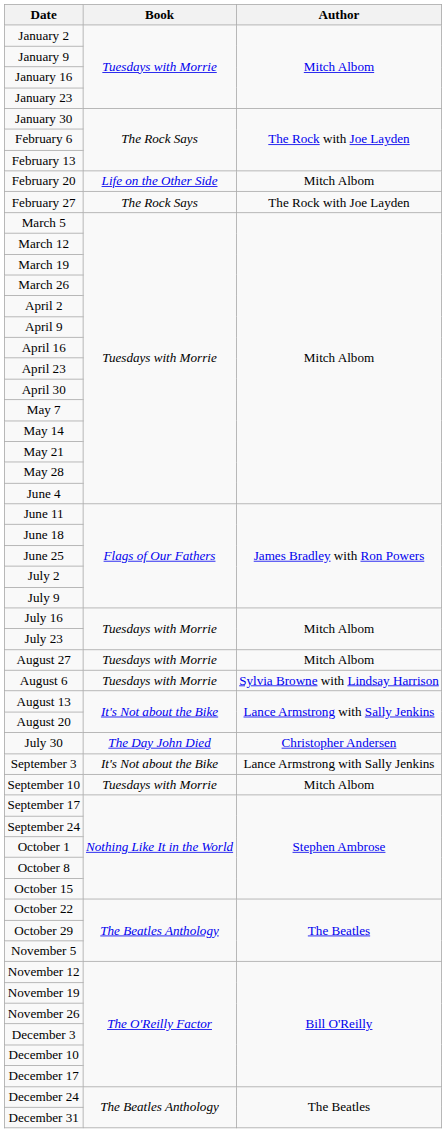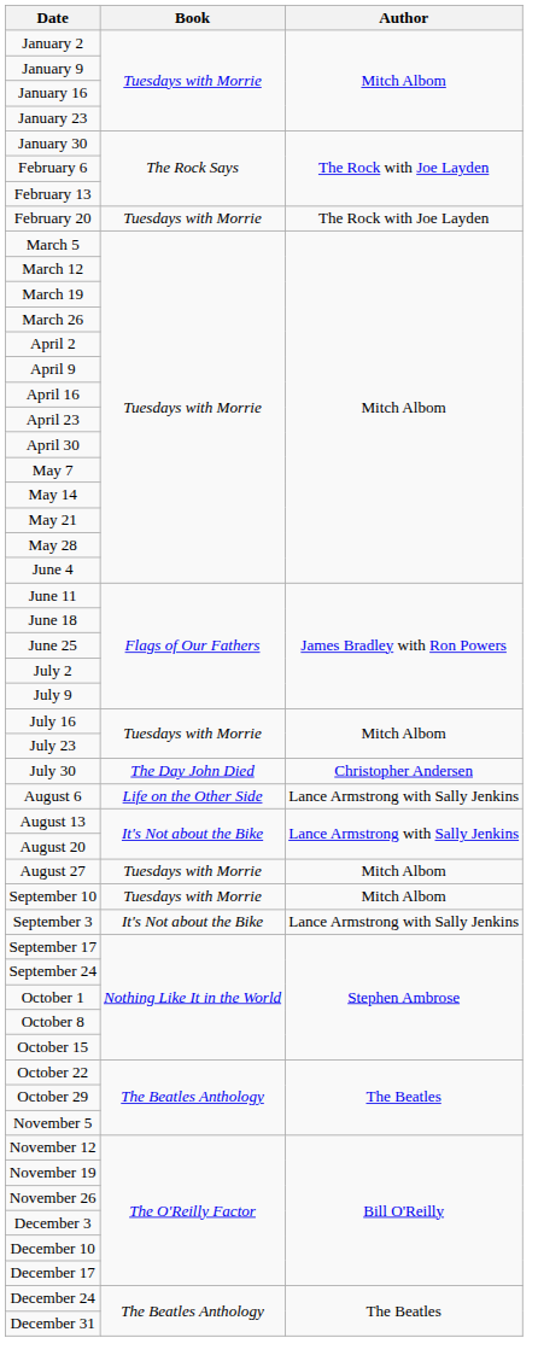 <table class="wikitable" style="text-align: center">
 <tr>
 <th>Date</th>
 <th>Book</th>
 <th>Author</th>
 </tr>
 <tr>
 <td>January 2</td>
 <td rowspan="4"><em><a href='#'>Tuesdays with Morrie</a></em></td>
 <td rowspan="4"><a href='#'>Mitch Albom</a></td>
 </tr>
 <tr>
 <td>January 9</td>
 </tr>
 <tr>
 <td>January 16</td>
 </tr>
 <tr>
 <td>January 23</td>
 </tr>
 <tr>
 <td>January 30</td>
 <td rowspan="3"><em>The Rock Says</em></td>
 <td rowspan="3"><a href='#'>The Rock</a> with <a href='#'>Joe Layden</a></td>
 </tr>
 <tr>
 <td>February 6</td>
 </tr>
 <tr>
 <td>February 13</td>
 </tr>
 <tr>
 <td>February 20</td>
-<td><em><a href='#'>Life on the Other Side</a></em></td>
-<td>Mitch Albom</td>
-</tr>
-<tr>
-<td>February 27</td>
-<td><em>The Rock Says</em></td>
+<td><em>Tuesdays with Morrie</em></td>
 <td>The Rock with Joe Layden</td>
 </tr>
 <tr>
 <td>March 5</td>
 <td rowspan="14"><em>Tuesdays with Morrie</em></td>
 <td rowspan="14">Mitch Albom</td>
 </tr>
 <tr>
 <td>March 12</td>
 </tr>
 <tr>
 <td>March 19</td>
 </tr>
 <tr>
 <td>March 26</td>
 </tr>
 <tr>
 <td>April 2</td>
 </tr>
 <tr>
 <td>April 9</td>
 </tr>
 <tr>
 <td>April 16</td>
 </tr>
 <tr>
 <td>April 23</td>
 </tr>
 <tr>
 <td>April 30</td>
 </tr>
 <tr>
 <td>May 7</td>
 </tr>
 <tr>
 <td>May 14</td>
 </tr>
 <tr>
 <td>May 21</td>
 </tr>
 <tr>
 <td>May 28</td>
 </tr>
 <tr>
 <td>June 4</td>
 </tr>
 <tr>
 <td>June 11</td>
 <td rowspan="5"><em><a href='#'>Flags of Our Fathers</a></em></td>
 <td rowspan="5"><a href='#'>James Bradley</a> with <a href='#'>Ron Powers</a></td>
 </tr>
 <tr>
 <td>June 18</td>
 </tr>
 <tr>
 <td>June 25</td>
 </tr>
 <tr>
 <td>July 2</td>
 </tr>
 <tr>
 <td>July 9</td>
 </tr>
 <tr>
 <td>July 16</td>
 <td rowspan="2"><em>Tuesdays with Morrie</em></td>
 <td rowspan="2">Mitch Albom</td>
 </tr>
 <tr>
 <td>July 23</td>
 </tr>
 <tr>
-<td>August 27</td>
-<td><em>Tuesdays with Morrie</em></td>
-<td>Mitch Albom</td>
+<td>July 30</td>
+<td><em><a href='#'>The Day John Died</a></em></td>
+<td><a href='#'>Christopher Andersen</a></td>
 </tr>
 <tr>
 <td>August 6</td>
-<td><em>Tuesdays with Morrie</em></td>
-<td><a href='#'>Sylvia Browne</a> with <a href='#'>Lindsay Harrison</a></td>
+<td><em><a href='#'>Life on the Other Side</a></em></td>
+<td>Lance Armstrong with Sally Jenkins</td>
 </tr>
 <tr>
 <td>August 13</td>
 <td rowspan="2"><em><a href='#'>It's Not about the Bike</a></em></td>
 <td rowspan="2"><a href='#'>Lance Armstrong</a> with <a href='#'>Sally Jenkins</a></td>
 </tr>
 <tr>
 <td>August 20</td>
 </tr>
 <tr>
-<td>July 30</td>
-<td><em><a href='#'>The Day John Died</a></em></td>
-<td><a href='#'>Christopher Andersen</a></td>
+<td>August 27</td>
+<td><em>Tuesdays with Morrie</em></td>
+<td>Mitch Albom</td>
+</tr>
+<tr>
+<td>September 10</td>
+<td><em>Tuesdays with Morrie</em></td>
+<td>Mitch Albom</td>
 </tr>
 <tr>
 <td>September 3</td>
 <td><em>It's Not about the Bike</em></td>
 <td>Lance Armstrong with Sally Jenkins</td>
-</tr>
-<tr>
-<td>September 10</td>
-<td><em>Tuesdays with Morrie</em></td>
-<td>Mitch Albom</td>
 </tr>
 <tr>
 <td>September 17</td>
 <td rowspan="5"><em><a href='#'>Nothing Like It in the World</a></em></td>
 <td rowspan="5"><a href='#'>Stephen Ambrose</a></td>
 </tr>
 <tr>
 <td>September 24</td>
 </tr>
 <tr>
 <td>October 1</td>
 </tr>
 <tr>
 <td>October 8</td>
 </tr>
 <tr>
 <td>October 15</td>
 </tr>
 <tr>
 <td>October 22</td>
 <td rowspan="3"><em><a href='#'>The Beatles Anthology</a></em></td>
 <td rowspan="3"><a href='#'>The Beatles</a></td>
 </tr>
 <tr>
 <td>October 29</td>
 </tr>
 <tr>
 <td>November 5</td>
 </tr>
 <tr>
 <td>November 12</td>
 <td rowspan="6"><em><a href='#'>The O'Reilly Factor</a></em></td>
 <td rowspan="6"><a href='#'>Bill O'Reilly</a></td>
 </tr>
 <tr>
 <td>November 19</td>
 </tr>
 <tr>
 <td>November 26</td>
 </tr>
 <tr>
 <td>December 3</td>
 </tr>
 <tr>
 <td>December 10</td>
 </tr>
 <tr>
 <td>December 17</td>
 </tr>
 <tr>
 <td>December 24</td>
 <td rowspan="2"><em>The Beatles Anthology</em></td>
 <td rowspan="2">The Beatles</td>
 </tr>
 <tr>
 <td>December 31</td>
 </tr>
 </table>
